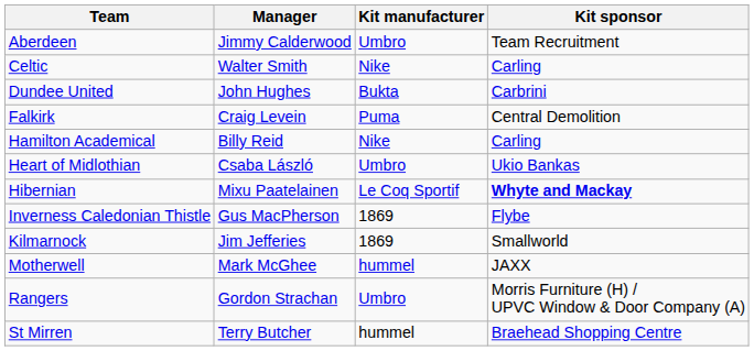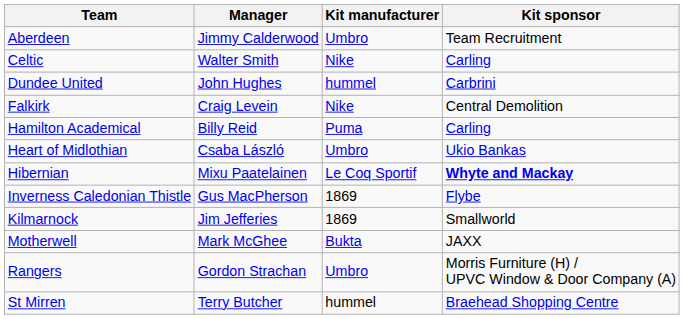 <table class="wikitable">
 <tr>
 <th>Team</th>
 <th>Manager</th>
 <th>Kit manufacturer</th>
 <th>Kit sponsor</th>
 </tr>
 <tr>
 <td><a href='#'>Aberdeen</a></td>
 <td> <a href='#'>Jimmy Calderwood</a></td>
 <td><a href='#'>Umbro</a></td>
 <td>Team Recruitment</td>
 </tr>
 <tr>
 <td><a href='#'>Celtic</a></td>
 <td> <a href='#'>Walter Smith</a></td>
 <td><a href='#'>Nike</a></td>
 <td><a href='#'>Carling</a></td>
 </tr>
 <tr>
 <td><a href='#'>Dundee United</a></td>
 <td> <a href='#'>John Hughes</a></td>
-<td><a href='#'>Bukta</a></td>
+<td><a href='#'>hummel</a></td>
 <td><a href='#'>Carbrini</a></td>
 </tr>
 <tr>
 <td><a href='#'>Falkirk</a></td>
 <td> <a href='#'>Craig Levein</a></td>
-<td><a href='#'>Puma</a></td>
+<td><a href='#'>Nike</a></td>
 <td>Central Demolition</td>
 </tr>
 <tr>
 <td><a href='#'>Hamilton Academical</a></td>
 <td> <a href='#'>Billy Reid</a></td>
-<td><a href='#'>Nike</a></td>
+<td><a href='#'>Puma</a></td>
 <td><a href='#'>Carling</a></td>
 </tr>
 <tr>
 <td><a href='#'>Heart of Midlothian</a></td>
 <td> <a href='#'>Csaba László</a></td>
 <td><a href='#'>Umbro</a></td>
 <td><a href='#'>Ukio Bankas</a></td>
 </tr>
 <tr>
 <td><a href='#'>Hibernian</a></td>
 <td> <a href='#'>Mixu Paatelainen</a></td>
 <td><a href='#'>Le Coq Sportif</a></td>
 <td><strong><a href='#'>Whyte and Mackay</a></strong></td>
 </tr>
 <tr>
 <td><a href='#'>Inverness Caledonian Thistle</a></td>
 <td> <a href='#'>Gus MacPherson</a></td>
 <td>1869</td>
 <td><a href='#'>Flybe</a></td>
 </tr>
 <tr>
 <td><a href='#'>Kilmarnock</a></td>
 <td> <a href='#'>Jim Jefferies</a></td>
 <td>1869</td>
 <td>Smallworld</td>
 </tr>
 <tr>
 <td><a href='#'>Motherwell</a></td>
 <td> <a href='#'>Mark McGhee</a></td>
-<td><a href='#'>hummel</a></td>
+<td><a href='#'>Bukta</a></td>
 <td>JAXX</td>
 </tr>
 <tr>
 <td><a href='#'>Rangers</a></td>
 <td> <a href='#'>Gordon Strachan</a></td>
 <td><a href='#'>Umbro</a></td>
 <td>Morris Furniture (H) / <br>UPVC Window & Door Company (A)</td>
 </tr>
 <tr>
 <td><a href='#'>St Mirren</a></td>
 <td> <a href='#'>Terry Butcher</a></td>
 <td>hummel</td>
 <td><a href='#'>Braehead Shopping Centre</a></td>
 </tr>
 </table>
